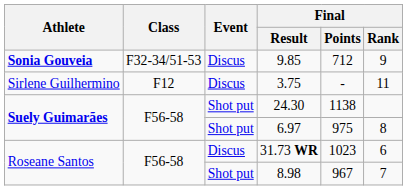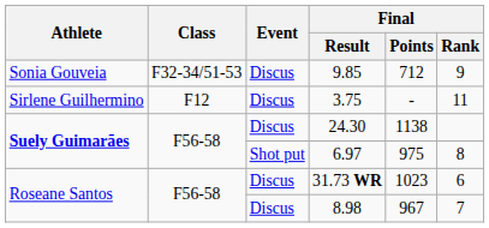 <table class=wikitable style="font-size:90%">
 <tr>
 <th rowspan="2">Athlete</th>
 <th rowspan="2">Class</th>
 <th rowspan="2">Event</th>
 <th colspan="3">Final</th>
 </tr>
 <tr>
 <th>Result</th>
 <th>Points</th>
 <th>Rank</th>
 </tr>
 <tr>
-<td><strong><a href='#'>Sonia Gouveia</a></strong></td>
+<td><a href='#'>Sonia Gouveia</a></td>
 <td style="text-align:center;">F32-34/51-53</td>
 <td><a href='#'>Discus</a></td>
 <td style="text-align:center;">9.85</td>
 <td style="text-align:center;">712</td>
 <td style="text-align:center;">9</td>
 </tr>
 <tr>
 <td><a href='#'>Sirlene Guilhermino</a></td>
 <td style="text-align:center;">F12</td>
 <td><a href='#'>Discus</a></td>
 <td style="text-align:center;">3.75</td>
 <td style="text-align:center;">-</td>
 <td style="text-align:center;">11</td>
 </tr>
 <tr>
 <td rowspan="2"><strong><a href='#'>Suely Guimarães</a></strong></td>
 <td rowspan="2" style="text-align:center;">F56-58</td>
-<td><a href='#'>Shot put</a></td>
+<td><a href='#'>Discus</a></td>
 <td style="text-align:center;">24.30</td>
 <td style="text-align:center;">1138</td>
 <td style="text-align:center;"></td>
 </tr>
 <tr>
 <td><a href='#'>Shot put</a></td>
 <td style="text-align:center;">6.97</td>
 <td style="text-align:center;">975</td>
 <td style="text-align:center;">8</td>
 </tr>
 <tr>
 <td rowspan="2"><a href='#'>Roseane Santos</a></td>
 <td rowspan="2" style="text-align:center;">F56-58</td>
 <td><a href='#'>Discus</a></td>
 <td style="text-align:center;">31.73 <strong>WR</strong></td>
 <td style="text-align:center;">1023</td>
 <td style="text-align:center;">6</td>
 </tr>
 <tr>
-<td><a href='#'>Shot put</a></td>
+<td><a href='#'>Discus</a></td>
 <td style="text-align:center;">8.98</td>
 <td style="text-align:center;">967</td>
 <td style="text-align:center;">7</td>
 </tr>
 </table>
